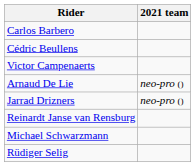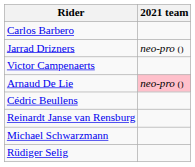 <table class="wikitable">
 <tr>
 <th>Rider</th>
 <th>2021 team</th>
 </tr>
 <tr>
 <td><a href='#'>Carlos Barbero</a></td>
 <td></td>
 </tr>
 <tr>
-<td><a href='#'>Cédric Beullens</a></td>
-<td></td>
+<td><a href='#'>Jarrad Drizners</a></td>
+<td><em>neo-pro</em> <small>()</small></td>
 </tr>
 <tr>
 <td><a href='#'>Victor Campenaerts</a></td>
 <td></td>
 </tr>
 <tr>
 <td><a href='#'>Arnaud De Lie</a></td>
-<td><em>neo-pro</em> <small>()</small></td>
+<td style="background: pink;"><em>neo-pro</em> <small>()</small></td>
 </tr>
 <tr>
-<td><a href='#'>Jarrad Drizners</a></td>
-<td><em>neo-pro</em> <small>()</small></td>
+<td><a href='#'>Cédric Beullens</a></td>
+<td></td>
 </tr>
 <tr>
 <td><a href='#'>Reinardt Janse van Rensburg</a></td>
 <td></td>
 </tr>
 <tr>
 <td><a href='#'>Michael Schwarzmann</a></td>
 <td></td>
 </tr>
 <tr>
 <td><a href='#'>Rüdiger Selig</a></td>
 <td></td>
 </tr>
 </table>
